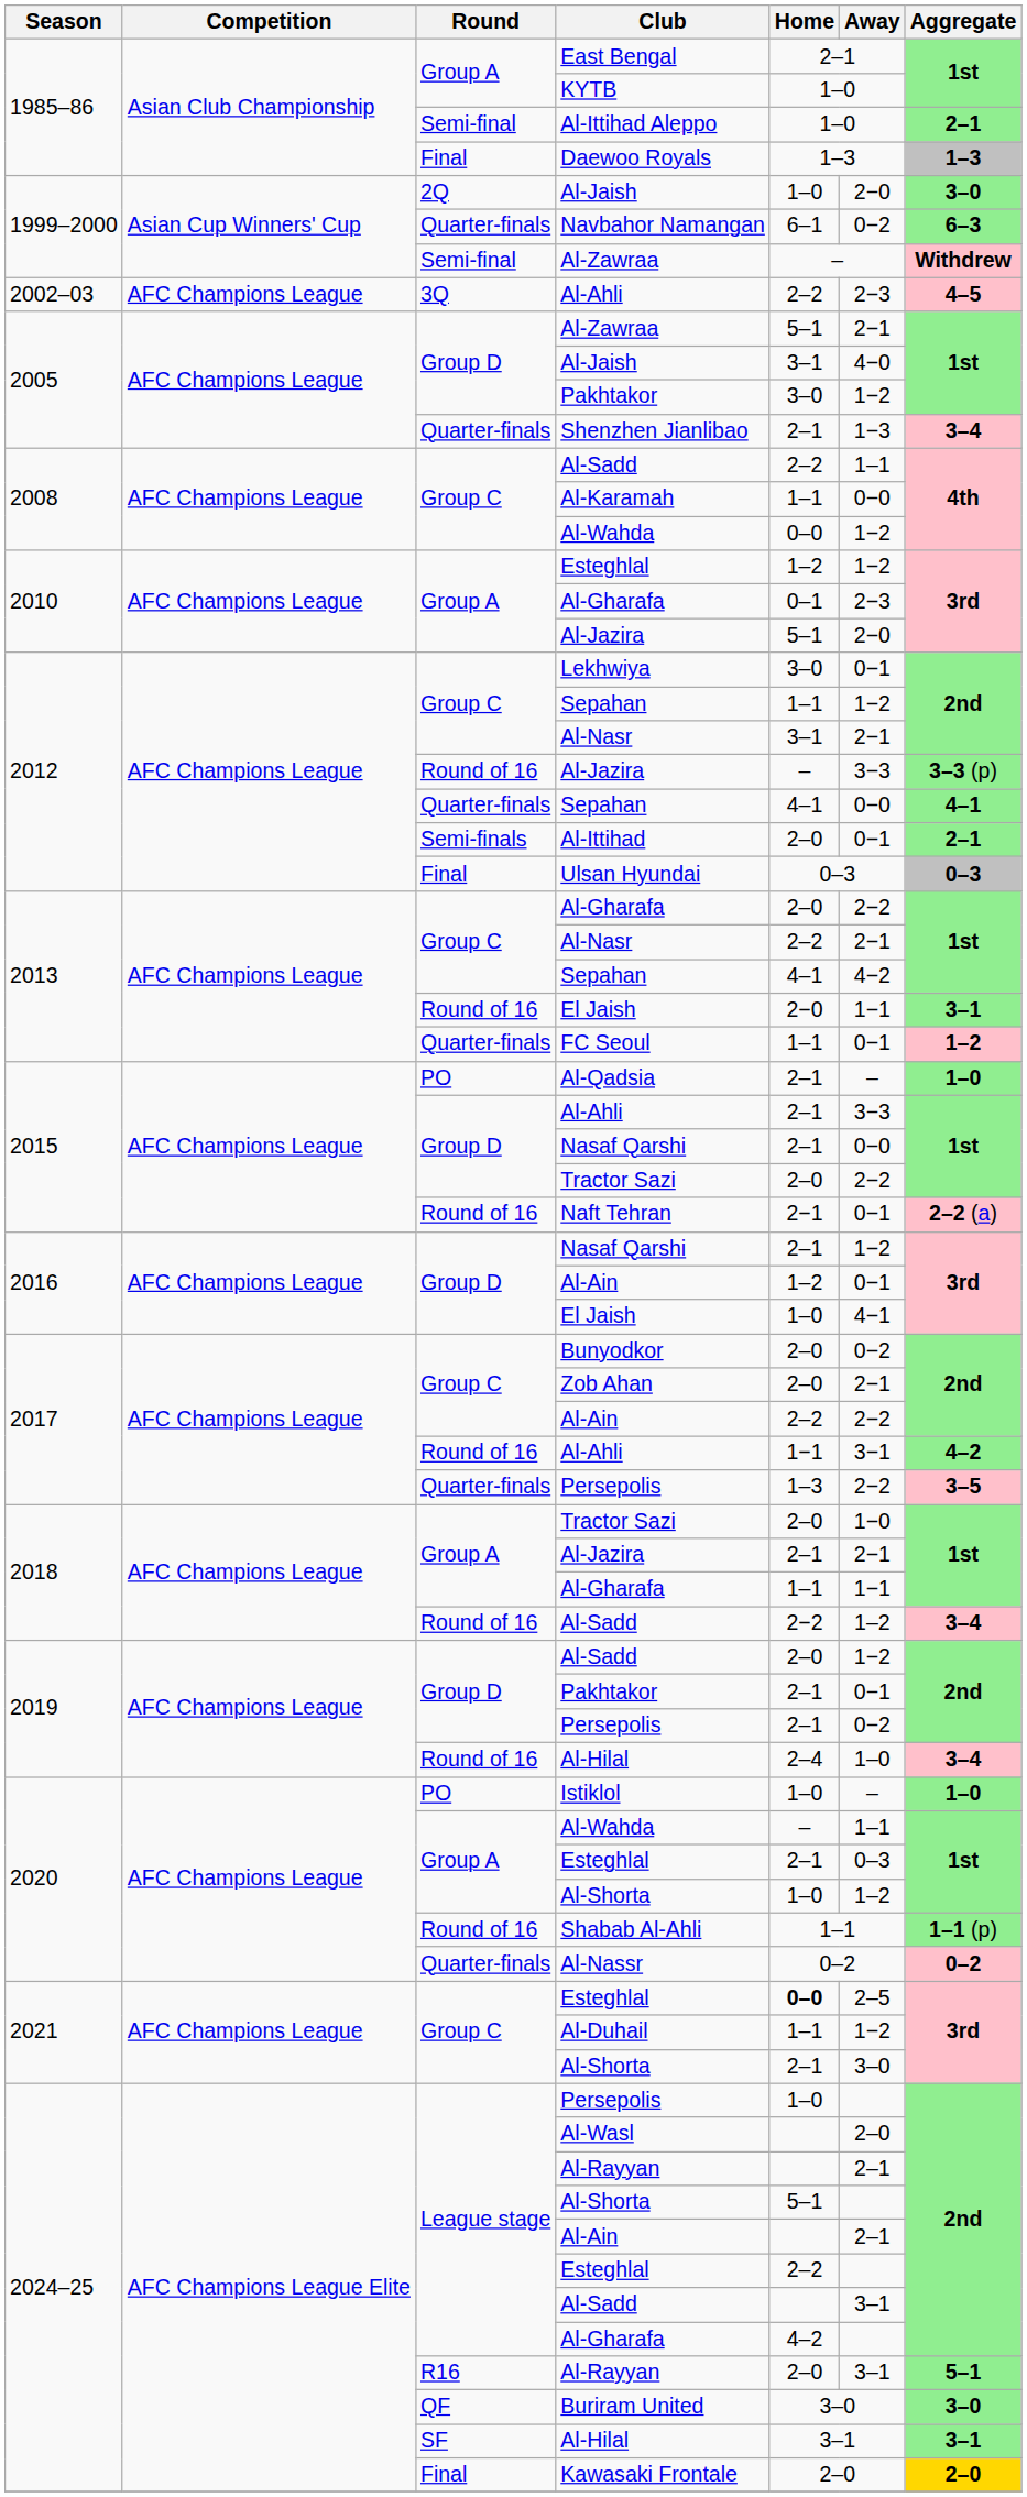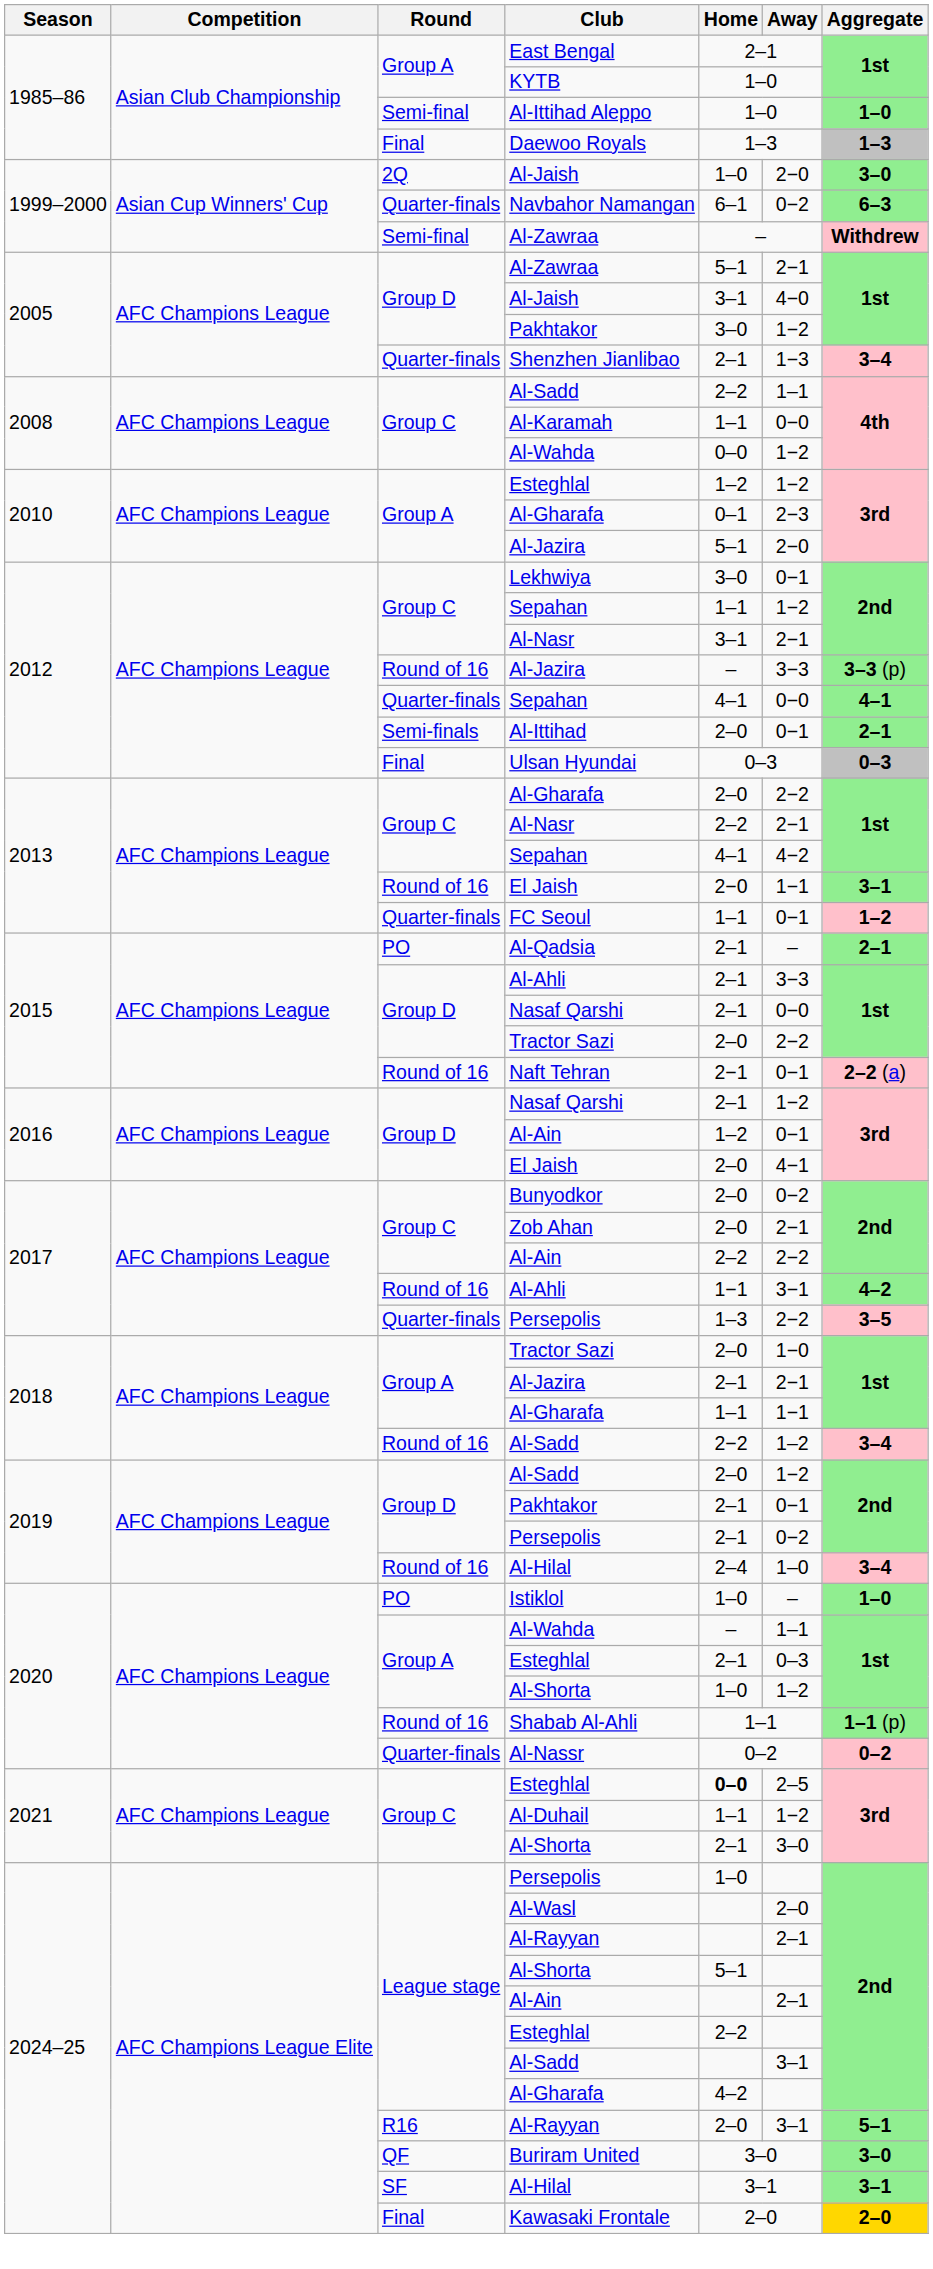 <table class="wikitable">
 <tr>
 <th>Season</th>
 <th>Competition</th>
 <th>Round</th>
 <th>Club</th>
 <th>Home</th>
 <th>Away</th>
 <th>Aggregate</th>
 </tr>
 <tr>
 <td rowspan="4">1985–86</td>
 <td rowspan="4"><a href='#'>Asian Club Championship</a></td>
 <td rowspan="2"><a href='#'>Group A</a></td>
 <td> <a href='#'>East Bengal</a></td>
 <td colspan="2" style="text-align:center;"><span>2–1</span></td>
 <td bgcolor=lightgreen style="text-align:center;" rowspan="2"><strong>1st</strong></td>
 </tr>
 <tr>
 <td> <a href='#'>KYTB</a></td>
 <td colspan="2" style="text-align:center;"><span>1–0</span></td>
 </tr>
 <tr>
 <td rowspan="1"><a href='#'>Semi-final</a></td>
 <td> <a href='#'>Al-Ittihad Aleppo</a></td>
 <td colspan="2" style="text-align:center;"><span>1–0</span></td>
-<td bgcolor=lightgreen style="text-align:center;"><strong>2–1</strong></td>
+<td bgcolor=lightgreen style="text-align:center;" rowspan="1"><strong>1–0</strong></td>
 </tr>
 <tr>
 <td rowspan="1"><a href='#'>Final</a></td>
 <td> <a href='#'>Daewoo Royals</a></td>
 <td colspan="2" style="text-align:center;"><span>1–3</span></td>
 <td bgcolor=silver style="text-align:center;" rowspan="1"><strong>1–3</strong></td>
 </tr>
 <tr>
 <td rowspan="3">1999–2000</td>
 <td rowspan="3"><a href='#'>Asian Cup Winners' Cup</a></td>
 <td rowspan="1"><a href='#'>2Q</a></td>
 <td> <a href='#'>Al-Jaish</a></td>
 <td style="text-align:center;">1–0</td>
 <td style="text-align:center;">2−0</td>
 <td bgcolor=lightgreen style="text-align:center;"><strong>3–0</strong></td>
 </tr>
 <tr>
 <td rowspan="1"><a href='#'>Quarter-finals</a></td>
 <td> <a href='#'>Navbahor Namangan</a></td>
 <td style="text-align:center;">6–1</td>
 <td style="text-align:center;">0−2</td>
 <td bgcolor=lightgreen style="text-align:center;"><strong>6–3</strong></td>
 </tr>
 <tr>
 <td rowspan="1"><a href='#'>Semi-final</a></td>
 <td> <a href='#'>Al-Zawraa</a></td>
 <td colspan="2" style="text-align:center;"><span>–</span></td>
 <td bgcolor=pink style="text-align:center;"><strong>Withdrew</strong></td>
-</tr>
-<tr>
-<td rowspan="1">2002–03</td>
-<td rowspan="1"><a href='#'>AFC Champions League</a></td>
-<td rowspan="1"><a href='#'>3Q</a></td>
-<td> <a href='#'>Al-Ahli</a></td>
-<td style="text-align:center;">2–2</td>
-<td style="text-align:center;">2−3</td>
-<td bgcolor=pink style="text-align:center;"><strong>4–5</strong></td>
 </tr>
 <tr>
 <td rowspan="4">2005</td>
 <td rowspan="4"><a href='#'>AFC Champions League</a></td>
 <td rowspan="3"><a href='#'>Group D</a></td>
 <td> <a href='#'>Al-Zawraa</a></td>
 <td style="text-align:center;">5–1</td>
 <td style="text-align:center;">2−1</td>
 <td bgcolor=lightgreen style="text-align:center;" rowspan="3"><strong>1st</strong></td>
 </tr>
 <tr>
 <td> <a href='#'>Al-Jaish</a></td>
 <td style="text-align:center;">3–1</td>
 <td style="text-align:center;">4−0</td>
 </tr>
 <tr>
 <td> <a href='#'>Pakhtakor</a></td>
 <td style="text-align:center;">3–0</td>
 <td style="text-align:center;">1−2</td>
 </tr>
 <tr>
 <td rowspan="1"><a href='#'>Quarter-finals</a></td>
 <td> <a href='#'>Shenzhen Jianlibao</a></td>
 <td style="text-align:center;">2–1</td>
 <td style="text-align:center;">1−3</td>
 <td bgcolor=pink style="text-align:center;"><strong>3–4</strong></td>
 </tr>
 <tr>
 <td rowspan="3">2008</td>
 <td rowspan="3"><a href='#'>AFC Champions League</a></td>
 <td rowspan="3"><a href='#'>Group C</a></td>
 <td> <a href='#'>Al-Sadd</a></td>
 <td style="text-align:center;">2–2</td>
 <td style="text-align:center;">1–1</td>
 <td bgcolor=pink style="text-align:center;" rowspan="3"><strong>4th</strong></td>
 </tr>
 <tr>
 <td> <a href='#'>Al-Karamah</a></td>
 <td style="text-align:center;">1–1</td>
 <td style="text-align:center;">0−0</td>
 </tr>
 <tr>
 <td> <a href='#'>Al-Wahda</a></td>
 <td style="text-align:center;">0–0</td>
 <td style="text-align:center;">1−2</td>
 </tr>
 <tr>
 <td rowspan="3">2010</td>
 <td rowspan="3"><a href='#'>AFC Champions League</a></td>
 <td rowspan="3"><a href='#'>Group A</a></td>
 <td> <a href='#'>Esteghlal</a></td>
 <td style="text-align:center;">1–2</td>
 <td style="text-align:center;">1−2</td>
 <td bgcolor=pink style="text-align:center;" rowspan="3"><strong>3rd</strong></td>
 </tr>
 <tr>
 <td> <a href='#'>Al-Gharafa</a></td>
 <td style="text-align:center;">0–1</td>
 <td style="text-align:center;">2−3</td>
 </tr>
 <tr>
 <td> <a href='#'>Al-Jazira</a></td>
 <td style="text-align:center;">5–1</td>
 <td style="text-align:center;">2−0</td>
 </tr>
 <tr>
 <td rowspan="7">2012</td>
 <td rowspan="7"><a href='#'>AFC Champions League</a></td>
 <td rowspan="3"><a href='#'>Group C</a></td>
 <td> <a href='#'>Lekhwiya</a></td>
 <td style="text-align:center;">3–0</td>
 <td style="text-align:center;">0−1</td>
 <td bgcolor=lightgreen style="text-align:center;" rowspan="3"><strong>2nd</strong></td>
 </tr>
 <tr>
 <td> <a href='#'>Sepahan</a></td>
 <td style="text-align:center;">1–1</td>
 <td style="text-align:center;">1−2</td>
 </tr>
 <tr>
 <td> <a href='#'>Al-Nasr</a></td>
 <td style="text-align:center;">3–1</td>
 <td style="text-align:center;">2−1</td>
 </tr>
 <tr>
 <td rowspan="1"><a href='#'>Round of 16</a></td>
 <td> <a href='#'>Al-Jazira</a></td>
 <td style="text-align:center;">–</td>
 <td style="text-align:center;">3−3</td>
 <td bgcolor=lightgreen style="text-align:center;"><strong>3–3</strong> (p)</td>
 </tr>
 <tr>
 <td rowspan="1"><a href='#'>Quarter-finals</a></td>
 <td> <a href='#'>Sepahan</a></td>
 <td style="text-align:center;">4–1</td>
 <td style="text-align:center;">0−0</td>
 <td bgcolor=lightgreen style="text-align:center;"><strong>4–1</strong></td>
 </tr>
 <tr>
 <td rowspan="1"><a href='#'>Semi-finals</a></td>
 <td> <a href='#'>Al-Ittihad</a></td>
 <td style="text-align:center;">2–0</td>
 <td style="text-align:center;">0−1</td>
 <td bgcolor=lightgreen style="text-align:center;"><strong>2–1</strong></td>
 </tr>
 <tr>
 <td rowspan="1"><a href='#'>Final</a></td>
 <td> <a href='#'>Ulsan Hyundai</a></td>
 <td colspan="2" style="text-align:center;"><span>0–3</span></td>
 <td bgcolor=silver style="text-align:center;" rowspan="1"><strong>0–3</strong></td>
 </tr>
 <tr>
 <td rowspan="5">2013</td>
 <td rowspan="5"><a href='#'>AFC Champions League</a></td>
 <td rowspan="3"><a href='#'>Group C</a></td>
 <td> <a href='#'>Al-Gharafa</a></td>
 <td style="text-align:center;">2–0</td>
 <td style="text-align:center;">2−2</td>
 <td bgcolor=lightgreen style="text-align:center;" rowspan="3"><strong>1st</strong></td>
 </tr>
 <tr>
 <td> <a href='#'>Al-Nasr</a></td>
 <td style="text-align:center;">2–2</td>
 <td style="text-align:center;">2−1</td>
 </tr>
 <tr>
 <td> <a href='#'>Sepahan</a></td>
 <td style="text-align:center;">4–1</td>
 <td style="text-align:center;">4−2</td>
 </tr>
 <tr>
 <td rowspan="1"><a href='#'>Round of 16</a></td>
 <td> <a href='#'>El Jaish</a></td>
 <td style="text-align:center;">2−0</td>
 <td style="text-align:center;">1−1</td>
 <td bgcolor=lightgreen style="text-align:center;"><strong>3–1</strong></td>
 </tr>
 <tr>
 <td rowspan="1"><a href='#'>Quarter-finals</a></td>
 <td> <a href='#'>FC Seoul</a></td>
 <td style="text-align:center;">1–1</td>
 <td style="text-align:center;">0−1</td>
 <td bgcolor=pink style="text-align:center;"><strong>1–2</strong></td>
 </tr>
 <tr>
 <td rowspan="5">2015</td>
 <td rowspan="5"><a href='#'>AFC Champions League</a></td>
 <td rowspan="1"><a href='#'>PO</a></td>
 <td> <a href='#'>Al-Qadsia</a></td>
 <td style="text-align:center;">2–1</td>
 <td style="text-align:center;">–</td>
-<td bgcolor=lightgreen style="text-align:center;" rowspan="1"><strong>1–0</strong></td>
+<td bgcolor=lightgreen style="text-align:center;"><strong>2–1</strong></td>
 </tr>
 <tr>
 <td rowspan="3"><a href='#'>Group D</a></td>
 <td> <a href='#'>Al-Ahli</a></td>
 <td style="text-align:center;">2–1</td>
 <td style="text-align:center;">3−3</td>
 <td bgcolor=lightgreen style="text-align:center;" rowspan="3"><strong>1st</strong></td>
 </tr>
 <tr>
 <td> <a href='#'>Nasaf Qarshi</a></td>
 <td style="text-align:center;">2–1</td>
 <td style="text-align:center;">0−0</td>
 </tr>
 <tr>
 <td> <a href='#'>Tractor Sazi</a></td>
 <td style="text-align:center;">2–0</td>
 <td style="text-align:center;">2−2</td>
 </tr>
 <tr>
 <td rowspan="1"><a href='#'>Round of 16</a></td>
 <td> <a href='#'>Naft Tehran</a></td>
 <td style="text-align:center;">2−1</td>
 <td style="text-align:center;">0−1</td>
 <td bgcolor=pink style="text-align:center;"><strong>2–2</strong> (<a href='#'>a</a>)</td>
 </tr>
 <tr>
 <td rowspan="3">2016</td>
 <td rowspan="3"><a href='#'>AFC Champions League</a></td>
 <td rowspan="3"><a href='#'>Group D</a></td>
 <td> <a href='#'>Nasaf Qarshi</a></td>
 <td style="text-align:center;">2–1</td>
 <td style="text-align:center;">1−2</td>
 <td bgcolor=pink style="text-align:center;" rowspan="3"><strong>3rd</strong></td>
 </tr>
 <tr>
 <td> <a href='#'>Al-Ain</a></td>
 <td style="text-align:center;">1–2</td>
 <td style="text-align:center;">0−1</td>
 </tr>
 <tr>
 <td> <a href='#'>El Jaish</a></td>
-<td style="text-align:center;">1–0</td>
+<td style="text-align:center;">2–0</td>
 <td style="text-align:center;">4−1</td>
 </tr>
 <tr>
 <td rowspan="5">2017</td>
 <td rowspan="5"><a href='#'>AFC Champions League</a></td>
 <td rowspan="3"><a href='#'>Group C</a></td>
 <td> <a href='#'>Bunyodkor</a></td>
 <td style="text-align:center;">2–0</td>
 <td style="text-align:center;">0−2</td>
 <td bgcolor=lightgreen style="text-align:center;" rowspan="3"><strong>2nd</strong></td>
 </tr>
 <tr>
 <td> <a href='#'>Zob Ahan</a></td>
 <td style="text-align:center;">2–0</td>
 <td style="text-align:center;">2−1</td>
 </tr>
 <tr>
 <td> <a href='#'>Al-Ain</a></td>
 <td style="text-align:center;">2–2</td>
 <td style="text-align:center;">2−2</td>
 </tr>
 <tr>
 <td rowspan="1"><a href='#'>Round of 16</a></td>
 <td> <a href='#'>Al-Ahli</a></td>
 <td style="text-align:center;">1−1</td>
 <td style="text-align:center;">3−1</td>
 <td bgcolor=lightgreen style="text-align:center;"><strong>4–2</strong></td>
 </tr>
 <tr>
 <td rowspan="1"><a href='#'>Quarter-finals</a></td>
 <td> <a href='#'>Persepolis</a></td>
 <td style="text-align:center;">1–3</td>
 <td style="text-align:center;">2−2</td>
 <td bgcolor=pink style="text-align:center;"><strong>3–5</strong></td>
 </tr>
 <tr>
 <td rowspan="4">2018</td>
 <td rowspan="4"><a href='#'>AFC Champions League</a></td>
 <td rowspan="3"><a href='#'>Group A</a></td>
 <td> <a href='#'>Tractor Sazi</a></td>
 <td style="text-align:center;">2–0</td>
 <td style="text-align:center;">1−0</td>
 <td bgcolor=lightgreen style="text-align:center;" rowspan="3"><strong>1st</strong></td>
 </tr>
 <tr>
 <td> <a href='#'>Al-Jazira</a></td>
 <td style="text-align:center;">2–1</td>
 <td style="text-align:center;">2−1</td>
 </tr>
 <tr>
 <td> <a href='#'>Al-Gharafa</a></td>
 <td style="text-align:center;">1–1</td>
 <td style="text-align:center;">1−1</td>
 </tr>
 <tr>
 <td rowspan="1"><a href='#'>Round of 16</a></td>
 <td> <a href='#'>Al-Sadd</a></td>
 <td style="text-align:center;">2−2</td>
 <td style="text-align:center;">1–2</td>
 <td bgcolor=pink style="text-align:center;"><strong>3–4</strong></td>
 </tr>
 <tr>
 <td rowspan="4">2019</td>
 <td rowspan="4"><a href='#'>AFC Champions League</a></td>
 <td rowspan="3"><a href='#'>Group D</a></td>
 <td> <a href='#'>Al-Sadd</a></td>
 <td style="text-align:center;">2–0</td>
 <td style="text-align:center;">1−2</td>
 <td bgcolor=lightgreen style="text-align:center;" rowspan="3"><strong>2nd</strong></td>
 </tr>
 <tr>
 <td> <a href='#'>Pakhtakor</a></td>
 <td style="text-align:center;">2–1</td>
 <td style="text-align:center;">0−1</td>
 </tr>
 <tr>
 <td> <a href='#'>Persepolis</a></td>
 <td style="text-align:center;">2–1</td>
 <td style="text-align:center;">0−2</td>
 </tr>
 <tr>
 <td rowspan="1"><a href='#'>Round of 16</a></td>
 <td> <a href='#'>Al-Hilal</a></td>
 <td style="text-align:center;">2–4</td>
 <td style="text-align:center;">1–0</td>
 <td bgcolor=pink style="text-align:center;"><strong>3–4</strong></td>
 </tr>
 <tr>
 <td rowspan="6">2020</td>
 <td rowspan="6"><a href='#'>AFC Champions League</a></td>
 <td rowspan="1"><a href='#'>PO</a></td>
 <td> <a href='#'>Istiklol</a></td>
 <td style="text-align:center;">1–0</td>
 <td style="text-align:center;">–</td>
 <td bgcolor=lightgreen style="text-align:center;"><strong>1–0</strong></td>
 </tr>
 <tr>
 <td rowspan="3"><a href='#'>Group A</a></td>
 <td> <a href='#'>Al-Wahda</a></td>
 <td style="text-align:center;">–</td>
 <td style="text-align:center;">1–1</td>
 <td bgcolor=lightgreen style="text-align:center;" rowspan="3"><strong>1st</strong></td>
 </tr>
 <tr>
 <td> <a href='#'>Esteghlal</a></td>
 <td style="text-align:center;">2–1</td>
 <td style="text-align:center;">0–3</td>
 </tr>
 <tr>
 <td> <a href='#'>Al-Shorta</a></td>
 <td style="text-align:center;">1–0</td>
 <td style="text-align:center;">1–2</td>
 </tr>
 <tr>
 <td rowspan="1"><a href='#'>Round of 16</a></td>
 <td> <a href='#'>Shabab Al-Ahli</a></td>
 <td colspan="2" style="text-align:center;"><span>1–1</span></td>
 <td bgcolor=lightgreen style="text-align:center;"><strong>1–1</strong> (p)</td>
 </tr>
 <tr>
 <td rowspan="1"><a href='#'>Quarter-finals</a></td>
 <td> <a href='#'>Al-Nassr</a></td>
 <td colspan="2" style="text-align:center;"><span>0–2</span></td>
 <td bgcolor=pink style="text-align:center;"><strong>0–2</strong></td>
 </tr>
 <tr>
 <td rowspan="3">2021</td>
 <td rowspan="3"><a href='#'>AFC Champions League</a></td>
 <td rowspan="3"><a href='#'>Group C</a></td>
 <td> <a href='#'>Esteghlal</a></td>
 <td style="text-align:center;"><strong>0–0</strong></td>
 <td style="text-align:center;">2–5</td>
 <td bgcolor=pink style="text-align:center;" rowspan="3"><strong>3rd</strong></td>
 </tr>
 <tr>
 <td> <a href='#'>Al-Duhail</a></td>
 <td style="text-align:center;">1–1</td>
 <td style="text-align:center;">1−2</td>
 </tr>
 <tr>
 <td> <a href='#'>Al-Shorta</a></td>
 <td style="text-align:center;">2–1</td>
 <td style="text-align:center;">3–0</td>
 </tr>
 <tr>
 <td rowspan="12">2024–25</td>
 <td rowspan="12"><a href='#'>AFC Champions League Elite</a></td>
 <td rowspan="8"><a href='#'>League stage</a></td>
 <td> <a href='#'>Persepolis</a></td>
 <td style="text-align:center;">1–0</td>
 <td></td>
 <td bgcolor=lightgreen style="text-align:center;" rowspan="8"><strong>2nd</strong></td>
 </tr>
 <tr>
 <td> <a href='#'>Al-Wasl</a></td>
 <td></td>
 <td style="text-align:center;">2–0</td>
 </tr>
 <tr>
 <td> <a href='#'>Al-Rayyan</a></td>
 <td></td>
 <td style="text-align:center;">2–1</td>
 </tr>
 <tr>
 <td> <a href='#'>Al-Shorta</a></td>
 <td style="text-align:center;">5–1</td>
 <td></td>
 </tr>
 <tr>
 <td> <a href='#'>Al-Ain</a></td>
 <td></td>
 <td style="text-align:center;">2–1</td>
 </tr>
 <tr>
 <td> <a href='#'>Esteghlal</a></td>
 <td style="text-align:center;">2–2</td>
 <td></td>
 </tr>
 <tr>
 <td> <a href='#'>Al-Sadd</a></td>
 <td></td>
 <td style="text-align:center;">3–1</td>
 </tr>
 <tr>
 <td> <a href='#'>Al-Gharafa</a></td>
 <td style="text-align:center;">4–2</td>
 <td></td>
 </tr>
 <tr>
 <td rowspan="1"><a href='#'>R16</a></td>
 <td> <a href='#'>Al-Rayyan</a></td>
 <td style="text-align:center;">2–0</td>
 <td style="text-align:center;">3–1</td>
 <td bgcolor=lightgreen style="text-align:center;"><strong>5–1</strong></td>
 </tr>
 <tr>
 <td rowspan="1"><a href='#'>QF</a></td>
 <td> <a href='#'>Buriram United</a></td>
 <td colspan="2" style="text-align:center;"><span>3–0</span></td>
 <td bgcolor=lightgreen style="text-align:center;"><strong>3–0</strong></td>
 </tr>
 <tr>
 <td rowspan="1"><a href='#'>SF</a></td>
 <td> <a href='#'>Al-Hilal</a></td>
 <td colspan="2" style="text-align:center;"><span>3–1</span></td>
 <td bgcolor=lightgreen style="text-align:center;"><strong>3–1</strong></td>
 </tr>
 <tr>
 <td rowspan="1"><a href='#'>Final</a></td>
 <td> <a href='#'>Kawasaki Frontale</a></td>
 <td colspan="2" style="text-align:center;"><span>2–0</span></td>
 <td bgcolor=gold style="text-align:center;"><strong>2–0</strong></td>
 </tr>
 <tr>
 </tr>
 </table>
